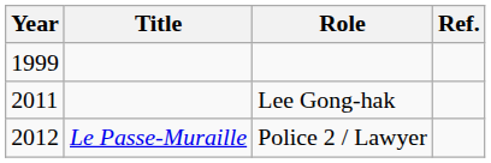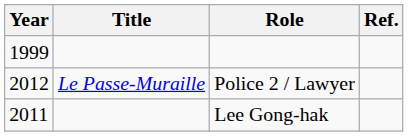 <table class="wikitable">
 <tr>
 <th>Year</th>
 <th>Title</th>
 <th>Role</th>
 <th>Ref.</th>
 </tr>
 <tr>
 <td>1999</td>
 <td><em></em></td>
 <td></td>
 <td></td>
 </tr>
 <tr>
+<td>2012</td>
+<td><em><a href='#'>Le Passe-Muraille</a></em></td>
+<td>Police 2 / Lawyer</td>
+<td></td>
+</tr>
+<tr>
 <td>2011</td>
 <td><em></em></td>
 <td>Lee Gong-hak</td>
 <td></td>
 </tr>
-<tr>
-<td>2012</td>
-<td><em><a href='#'>Le Passe-Muraille</a></em></td>
-<td>Police 2 / Lawyer</td>
-<td></td>
-</tr>
 </table>
